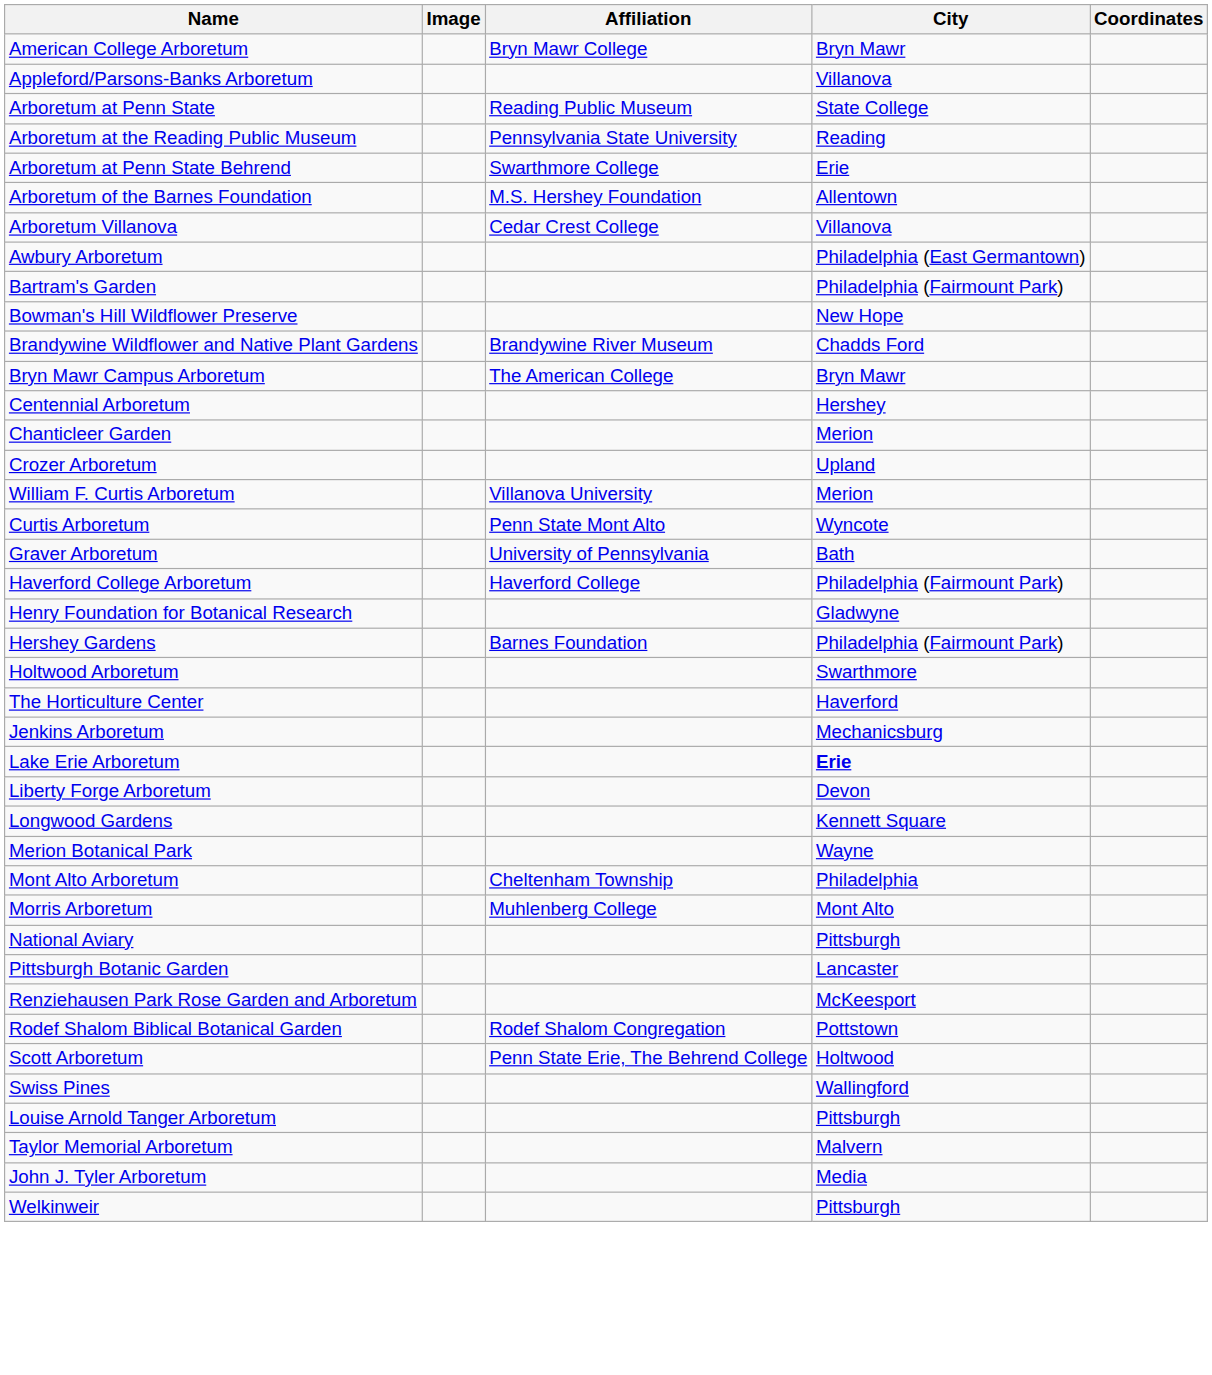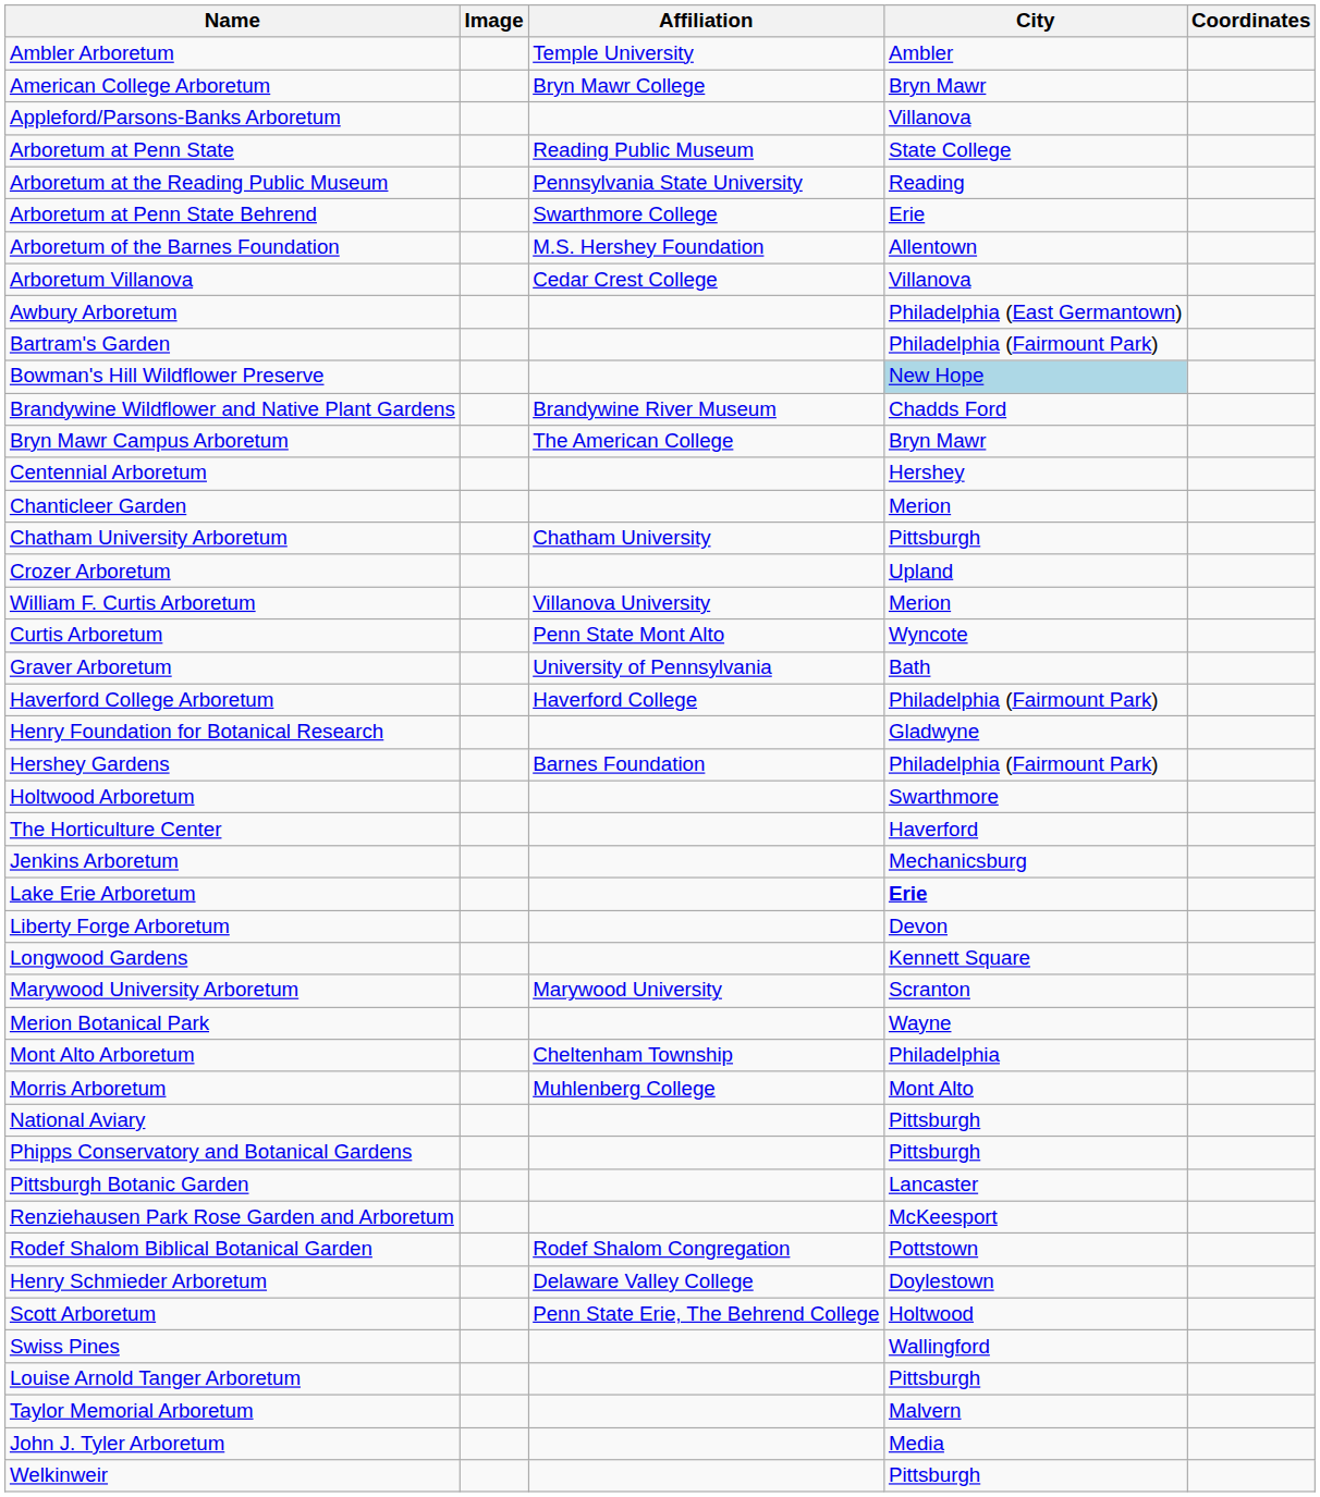 <table class="sortable wikitable">
 <tr>
 <th scope="col">Name</th>
 <th scope="col">Image</th>
 <th scope="col">Affiliation</th>
 <th scope="col">City</th>
 <th scope="col">Coordinates</th>
+</tr>
+<tr>
+<td><a href='#'>Ambler Arboretum</a></td>
+<td></td>
+<td><a href='#'>Temple University</a></td>
+<td><a href='#'>Ambler</a></td>
+<td></td>
 </tr>
 <tr>
 <td><a href='#'>American College Arboretum</a></td>
 <td></td>
 <td><a href='#'>Bryn Mawr College</a></td>
 <td><a href='#'>Bryn Mawr</a></td>
 <td></td>
 </tr>
 <tr>
 <td><a href='#'>Appleford/Parsons-Banks Arboretum</a></td>
 <td></td>
 <td></td>
 <td><a href='#'>Villanova</a></td>
 <td></td>
 </tr>
 <tr>
 <td><a href='#'>Arboretum at Penn State</a></td>
 <td></td>
 <td><a href='#'>Reading Public Museum</a></td>
 <td><a href='#'>State College</a></td>
 <td></td>
 </tr>
 <tr>
 <td><a href='#'>Arboretum at the Reading Public Museum</a></td>
 <td></td>
 <td><a href='#'>Pennsylvania State University</a></td>
 <td><a href='#'>Reading</a></td>
 <td></td>
 </tr>
 <tr>
 <td><a href='#'>Arboretum at Penn State Behrend</a></td>
 <td></td>
 <td><a href='#'>Swarthmore College</a></td>
 <td><a href='#'>Erie</a></td>
 <td></td>
 </tr>
 <tr>
 <td><a href='#'>Arboretum of the Barnes Foundation</a></td>
 <td></td>
 <td><a href='#'>M.S. Hershey Foundation</a></td>
 <td><a href='#'>Allentown</a></td>
 <td></td>
 </tr>
 <tr>
 <td><a href='#'>Arboretum Villanova</a></td>
 <td></td>
 <td><a href='#'>Cedar Crest College</a></td>
 <td><a href='#'>Villanova</a></td>
 <td></td>
 </tr>
 <tr>
 <td><a href='#'>Awbury Arboretum</a></td>
 <td></td>
 <td></td>
 <td><a href='#'>Philadelphia</a> (<a href='#'>East Germantown</a>)</td>
 <td></td>
 </tr>
 <tr>
 <td><a href='#'>Bartram's Garden</a></td>
 <td></td>
 <td></td>
 <td><a href='#'>Philadelphia</a> (<a href='#'>Fairmount Park</a>)</td>
 <td></td>
 </tr>
 <tr>
 <td><a href='#'>Bowman's Hill Wildflower Preserve</a></td>
 <td></td>
 <td></td>
-<td><a href='#'>New Hope</a></td>
+<td style="background: lightblue;"><a href='#'>New Hope</a></td>
 <td></td>
 </tr>
 <tr>
 <td><a href='#'>Brandywine Wildflower and Native Plant Gardens</a></td>
 <td></td>
 <td><a href='#'>Brandywine River Museum</a></td>
 <td><a href='#'>Chadds Ford</a></td>
 <td></td>
 </tr>
 <tr>
 <td><a href='#'>Bryn Mawr Campus Arboretum</a></td>
 <td></td>
 <td><a href='#'>The American College</a></td>
 <td><a href='#'>Bryn Mawr</a></td>
 <td></td>
 </tr>
 <tr>
 <td><a href='#'>Centennial Arboretum</a></td>
 <td></td>
 <td></td>
 <td><a href='#'>Hershey</a></td>
 <td></td>
 </tr>
 <tr>
 <td><a href='#'>Chanticleer Garden</a></td>
 <td></td>
 <td></td>
 <td><a href='#'>Merion</a></td>
+<td></td>
+</tr>
+<tr>
+<td><a href='#'>Chatham University Arboretum</a></td>
+<td></td>
+<td><a href='#'>Chatham University</a></td>
+<td><a href='#'>Pittsburgh</a></td>
 <td></td>
 </tr>
 <tr>
 <td><a href='#'>Crozer Arboretum</a></td>
 <td></td>
 <td></td>
 <td><a href='#'>Upland</a></td>
 <td></td>
 </tr>
 <tr>
 <td><a href='#'>William F. Curtis Arboretum</a></td>
 <td></td>
 <td><a href='#'>Villanova University</a></td>
 <td><a href='#'>Merion</a></td>
 <td></td>
 </tr>
 <tr>
 <td><a href='#'>Curtis Arboretum</a></td>
 <td></td>
 <td><a href='#'>Penn State Mont Alto</a></td>
 <td><a href='#'>Wyncote</a></td>
 <td></td>
 </tr>
 <tr>
 <td><a href='#'>Graver Arboretum</a></td>
 <td></td>
 <td><a href='#'>University of Pennsylvania</a></td>
 <td><a href='#'>Bath</a></td>
 <td></td>
 </tr>
 <tr>
 <td><a href='#'>Haverford College Arboretum</a></td>
 <td></td>
 <td><a href='#'>Haverford College</a></td>
 <td><a href='#'>Philadelphia</a> (<a href='#'>Fairmount Park</a>)</td>
 <td></td>
 </tr>
 <tr>
 <td><a href='#'>Henry Foundation for Botanical Research</a></td>
 <td></td>
 <td></td>
 <td><a href='#'>Gladwyne</a></td>
 <td></td>
 </tr>
 <tr>
 <td><a href='#'>Hershey Gardens</a></td>
 <td></td>
 <td><a href='#'>Barnes Foundation</a></td>
 <td><a href='#'>Philadelphia</a> (<a href='#'>Fairmount Park</a>)</td>
 <td></td>
 </tr>
 <tr>
 <td><a href='#'>Holtwood Arboretum</a></td>
 <td></td>
 <td></td>
 <td><a href='#'>Swarthmore</a></td>
 <td></td>
 </tr>
 <tr>
 <td><a href='#'>The Horticulture Center</a></td>
 <td></td>
 <td></td>
 <td><a href='#'>Haverford</a></td>
 <td></td>
 </tr>
 <tr>
 <td><a href='#'>Jenkins Arboretum</a></td>
 <td></td>
 <td></td>
 <td><a href='#'>Mechanicsburg</a></td>
 <td></td>
 </tr>
 <tr>
 <td><a href='#'>Lake Erie Arboretum</a></td>
 <td></td>
 <td></td>
 <td><strong><a href='#'>Erie</a></strong></td>
 <td></td>
 </tr>
 <tr>
 <td><a href='#'>Liberty Forge Arboretum</a></td>
 <td></td>
 <td></td>
 <td><a href='#'>Devon</a></td>
 <td></td>
 </tr>
 <tr>
 <td><a href='#'>Longwood Gardens</a></td>
 <td></td>
 <td></td>
 <td><a href='#'>Kennett Square</a></td>
 <td></td>
 </tr>
 <tr>
+<td><a href='#'>Marywood University Arboretum</a></td>
+<td></td>
+<td><a href='#'>Marywood University</a></td>
+<td><a href='#'>Scranton</a></td>
+<td></td>
+</tr>
+<tr>
 <td><a href='#'>Merion Botanical Park</a></td>
 <td></td>
 <td></td>
 <td><a href='#'>Wayne</a></td>
 <td></td>
 </tr>
 <tr>
 <td><a href='#'>Mont Alto Arboretum</a></td>
 <td></td>
 <td><a href='#'>Cheltenham Township</a></td>
 <td><a href='#'>Philadelphia</a></td>
 <td></td>
 </tr>
 <tr>
 <td><a href='#'>Morris Arboretum</a></td>
 <td></td>
 <td><a href='#'>Muhlenberg College</a></td>
 <td><a href='#'>Mont Alto</a></td>
 <td></td>
 </tr>
 <tr>
 <td><a href='#'>National Aviary</a></td>
 <td></td>
 <td></td>
 <td><a href='#'>Pittsburgh</a></td>
 <td></td>
 </tr>
 <tr>
+<td><a href='#'>Phipps Conservatory and Botanical Gardens</a></td>
+<td></td>
+<td></td>
+<td><a href='#'>Pittsburgh</a></td>
+<td></td>
+</tr>
+<tr>
 <td><a href='#'>Pittsburgh Botanic Garden</a></td>
 <td></td>
 <td></td>
 <td><a href='#'>Lancaster</a></td>
 <td></td>
 </tr>
 <tr>
 <td><a href='#'>Renziehausen Park Rose Garden and Arboretum</a></td>
 <td></td>
 <td></td>
 <td><a href='#'>McKeesport</a></td>
 <td></td>
 </tr>
 <tr>
 <td><a href='#'>Rodef Shalom Biblical Botanical Garden</a></td>
 <td></td>
 <td><a href='#'>Rodef Shalom Congregation</a></td>
 <td><a href='#'>Pottstown</a></td>
+<td></td>
+</tr>
+<tr>
+<td><a href='#'>Henry Schmieder Arboretum</a></td>
+<td></td>
+<td><a href='#'>Delaware Valley College</a></td>
+<td><a href='#'>Doylestown</a></td>
 <td></td>
 </tr>
 <tr>
 <td><a href='#'>Scott Arboretum</a></td>
 <td></td>
 <td><a href='#'>Penn State Erie, The Behrend College</a></td>
 <td><a href='#'>Holtwood</a></td>
 <td></td>
 </tr>
 <tr>
 <td><a href='#'>Swiss Pines</a></td>
 <td></td>
 <td></td>
 <td><a href='#'>Wallingford</a></td>
 <td></td>
 </tr>
 <tr>
 <td><a href='#'>Louise Arnold Tanger Arboretum</a></td>
 <td></td>
 <td></td>
 <td><a href='#'>Pittsburgh</a></td>
 <td></td>
 </tr>
 <tr>
 <td><a href='#'>Taylor Memorial Arboretum</a></td>
 <td></td>
 <td></td>
 <td><a href='#'>Malvern</a></td>
 <td></td>
 </tr>
 <tr>
 <td><a href='#'>John J. Tyler Arboretum</a></td>
 <td></td>
 <td></td>
 <td><a href='#'>Media</a></td>
 <td></td>
 </tr>
 <tr>
 <td><a href='#'>Welkinweir</a></td>
 <td></td>
 <td></td>
 <td><a href='#'>Pittsburgh</a></td>
 <td></td>
 </tr>
 </table>
